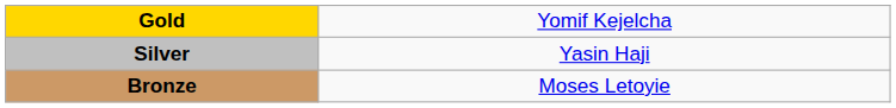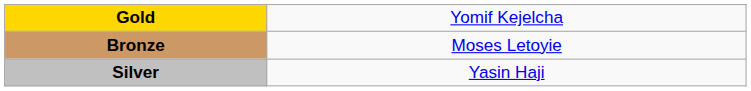 <table class="wikitable" style=" text-align:center; " width="35%">
 <tr>
 <td style="background:gold"><strong>Gold</strong></td>
 <td><a href='#'>Yomif Kejelcha</a><br><small></small></td>
 </tr>
 <tr>
+<td style="background:#cc9966"><strong>Bronze</strong></td>
+<td><a href='#'>Moses Letoyie</a><br><small></small></td>
+</tr>
+<tr>
 <td style="background:silver"><strong>Silver</strong></td>
 <td><a href='#'>Yasin Haji</a><br><small></small></td>
 </tr>
-<tr>
-<td style="background:#cc9966"><strong>Bronze</strong></td>
-<td><a href='#'>Moses Letoyie</a><br><small></small></td>
-</tr>
 </table>
